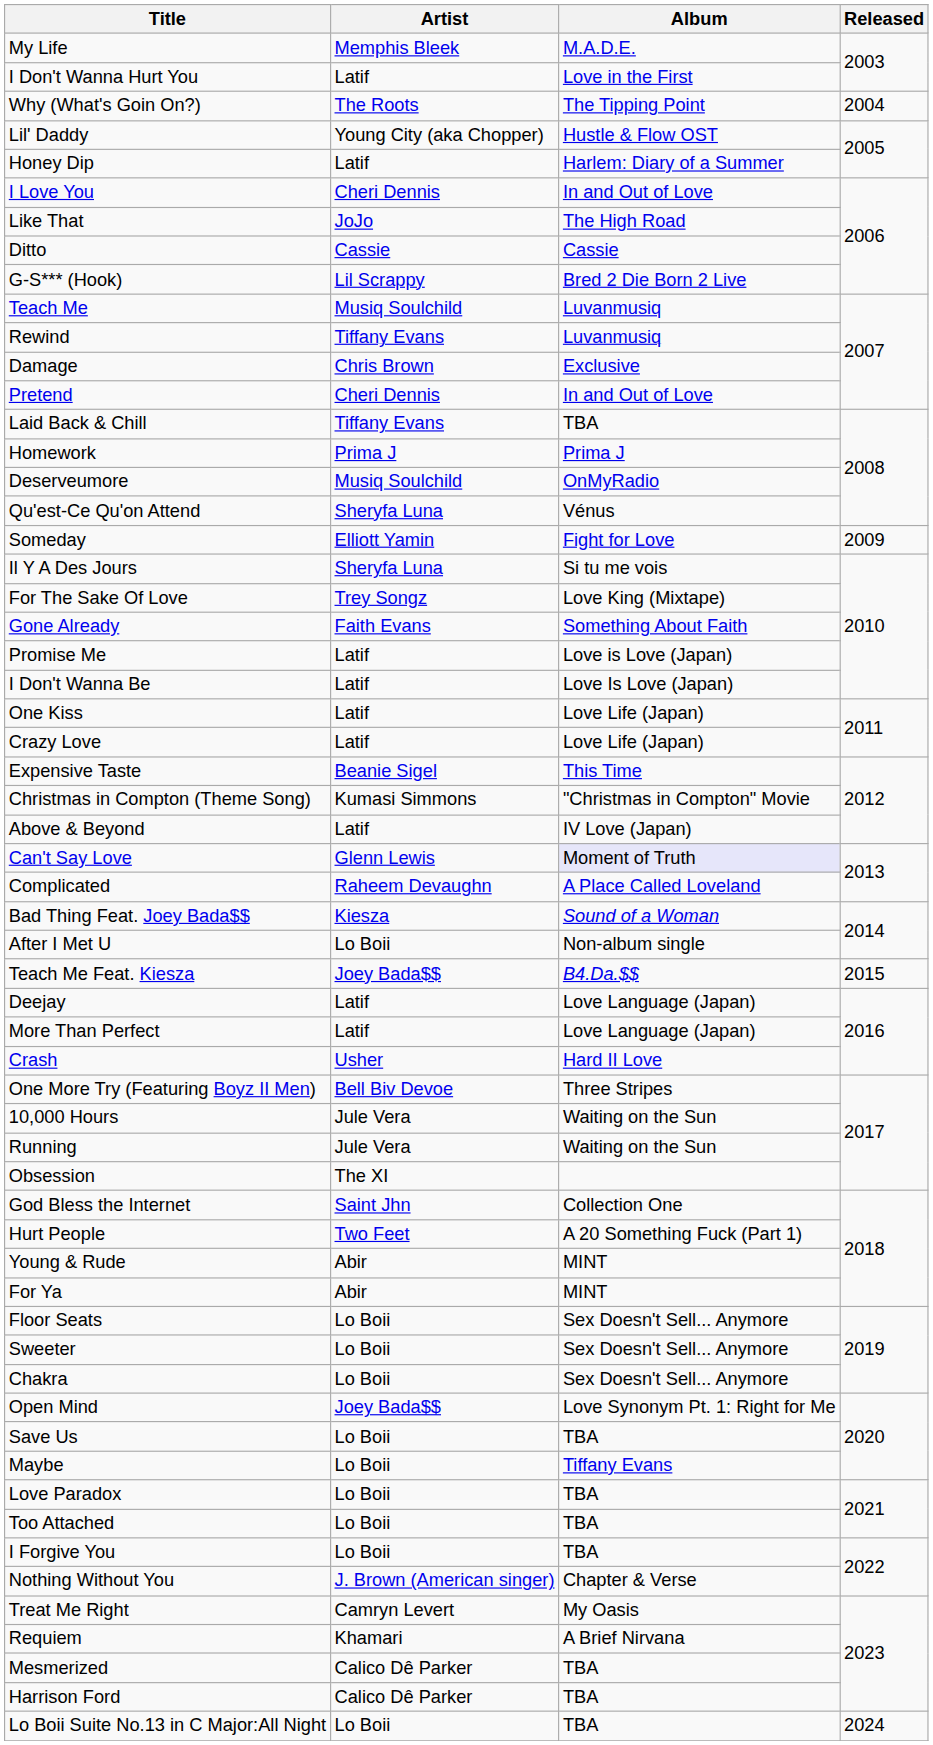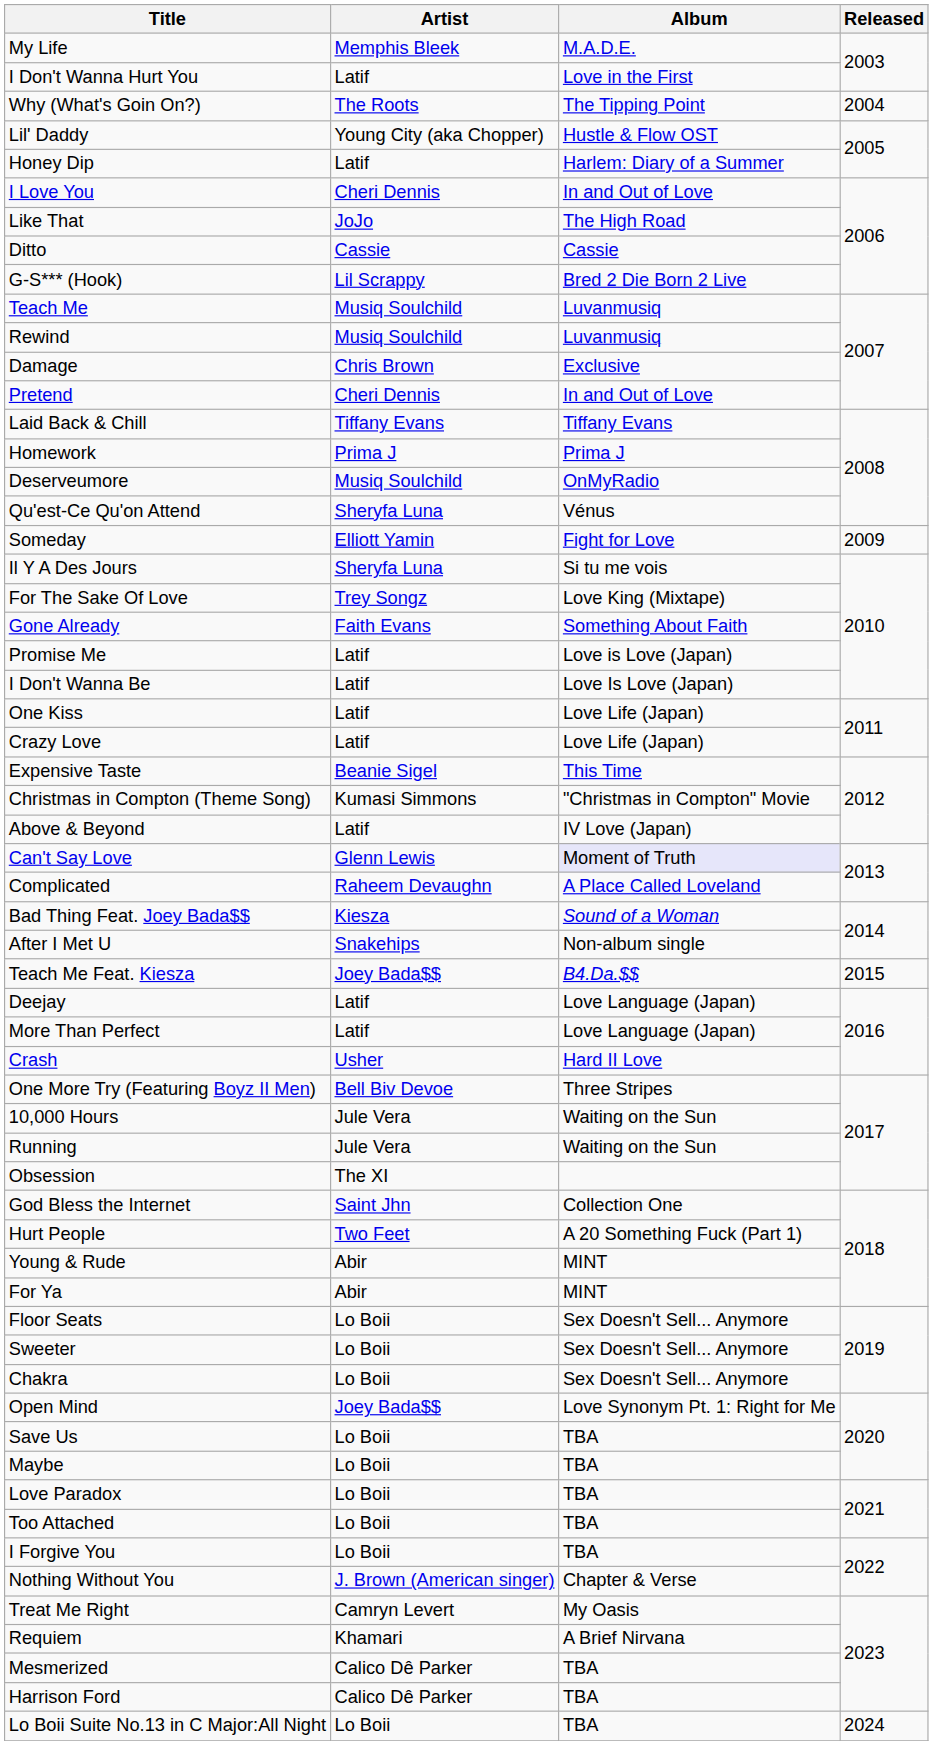 <table class="wikitable">
 <tr>
 <th>Title</th>
 <th>Artist</th>
 <th>Album</th>
 <th>Released</th>
 </tr>
 <tr>
 <td>My Life</td>
 <td><a href='#'>Memphis Bleek</a></td>
 <td><a href='#'>M.A.D.E.</a></td>
 <td rowspan="2">2003</td>
 </tr>
 <tr>
 <td>I Don't Wanna Hurt You</td>
 <td>Latif</td>
 <td><a href='#'>Love in the First</a></td>
 </tr>
 <tr>
 <td>Why (What's Goin On?)</td>
 <td><a href='#'>The Roots</a></td>
 <td><a href='#'>The Tipping Point</a></td>
 <td rowspan="1">2004</td>
 </tr>
 <tr>
 <td>Lil' Daddy</td>
 <td>Young City (aka Chopper)</td>
 <td><a href='#'>Hustle & Flow OST</a></td>
 <td rowspan="2">2005</td>
 </tr>
 <tr>
 <td>Honey Dip</td>
 <td>Latif</td>
 <td><a href='#'>Harlem: Diary of a Summer</a></td>
 </tr>
 <tr>
 <td><a href='#'>I Love You</a></td>
 <td><a href='#'>Cheri Dennis</a></td>
 <td><a href='#'>In and Out of Love</a></td>
 <td rowspan="4">2006</td>
 </tr>
 <tr>
 <td>Like That</td>
 <td><a href='#'>JoJo</a></td>
 <td><a href='#'>The High Road</a></td>
 </tr>
 <tr>
 <td>Ditto</td>
 <td><a href='#'>Cassie</a></td>
 <td><a href='#'>Cassie</a></td>
 </tr>
 <tr>
 <td>G-S*** (Hook)</td>
 <td><a href='#'>Lil Scrappy</a></td>
 <td><a href='#'>Bred 2 Die Born 2 Live</a></td>
 </tr>
 <tr>
 <td><a href='#'>Teach Me</a></td>
 <td><a href='#'>Musiq Soulchild</a></td>
 <td><a href='#'>Luvanmusiq</a></td>
 <td rowspan="4">2007</td>
 </tr>
 <tr>
 <td>Rewind</td>
-<td><a href='#'>Tiffany Evans</a></td>
+<td><a href='#'>Musiq Soulchild</a></td>
 <td><a href='#'>Luvanmusiq</a></td>
 </tr>
 <tr>
 <td>Damage</td>
 <td><a href='#'>Chris Brown</a></td>
 <td><a href='#'>Exclusive</a></td>
 </tr>
 <tr>
 <td><a href='#'>Pretend</a></td>
 <td><a href='#'>Cheri Dennis</a></td>
 <td><a href='#'>In and Out of Love</a></td>
 </tr>
 <tr>
 <td>Laid Back & Chill</td>
 <td><a href='#'>Tiffany Evans</a></td>
-<td>TBA</td>
+<td><a href='#'>Tiffany Evans</a></td>
 <td rowspan="4">2008</td>
 </tr>
 <tr>
 <td>Homework</td>
 <td><a href='#'>Prima J</a></td>
 <td><a href='#'>Prima J</a></td>
 </tr>
 <tr>
 <td>Deserveumore</td>
 <td><a href='#'>Musiq Soulchild</a></td>
 <td><a href='#'>OnMyRadio</a></td>
 </tr>
 <tr>
 <td>Qu'est-Ce Qu'on Attend</td>
 <td><a href='#'>Sheryfa Luna</a></td>
 <td>Vénus</td>
 </tr>
 <tr>
 <td>Someday</td>
 <td><a href='#'>Elliott Yamin</a></td>
 <td><a href='#'>Fight for Love</a></td>
 <td rowspan="1">2009</td>
 </tr>
 <tr>
 <td>Il Y A Des Jours</td>
 <td><a href='#'>Sheryfa Luna</a></td>
 <td>Si tu me vois</td>
 <td rowspan="5">2010</td>
 </tr>
 <tr>
 <td>For The Sake Of Love</td>
 <td><a href='#'>Trey Songz</a></td>
 <td>Love King (Mixtape)</td>
 </tr>
 <tr>
 <td><a href='#'>Gone Already</a></td>
 <td><a href='#'>Faith Evans</a></td>
 <td><a href='#'>Something About Faith</a></td>
 </tr>
 <tr>
 <td>Promise Me</td>
 <td>Latif</td>
 <td>Love is Love (Japan)</td>
 </tr>
 <tr>
 <td>I Don't Wanna Be</td>
 <td>Latif</td>
 <td>Love Is Love (Japan)</td>
 </tr>
 <tr>
 <td>One Kiss</td>
 <td>Latif</td>
 <td>Love Life (Japan)</td>
 <td rowspan="2">2011</td>
 </tr>
 <tr>
 <td>Crazy Love</td>
 <td>Latif</td>
 <td>Love Life (Japan)</td>
 </tr>
 <tr>
 <td>Expensive Taste</td>
 <td><a href='#'>Beanie Sigel</a></td>
 <td><a href='#'>This Time</a></td>
 <td rowspan="3">2012</td>
 </tr>
 <tr>
 <td>Christmas in Compton (Theme Song)</td>
 <td>Kumasi Simmons</td>
 <td>"Christmas in Compton" Movie</td>
 </tr>
 <tr>
 <td>Above & Beyond</td>
 <td>Latif</td>
 <td>IV Love (Japan)</td>
 </tr>
 <tr>
 <td><a href='#'>Can't Say Love</a></td>
 <td><a href='#'>Glenn Lewis</a></td>
 <td style="background: lavender;">Moment of Truth</td>
 <td rowspan="2">2013</td>
 </tr>
 <tr>
 <td>Complicated</td>
 <td><a href='#'>Raheem Devaughn</a></td>
 <td><a href='#'>A Place Called Loveland</a></td>
 </tr>
 <tr>
 <td>Bad Thing Feat. <a href='#'>Joey Bada$$</a></td>
 <td><a href='#'>Kiesza</a></td>
 <td><em><a href='#'>Sound of a Woman</a></em></td>
 <td rowspan="2">2014</td>
 </tr>
 <tr>
 <td>After I Met U</td>
-<td>Lo Boii</td>
+<td><a href='#'>Snakehips</a></td>
 <td>Non-album single</td>
 </tr>
 <tr>
 <td>Teach Me Feat. <a href='#'>Kiesza</a></td>
 <td><a href='#'>Joey Bada$$</a></td>
 <td><em><a href='#'>B4.Da.$$</a></em></td>
 <td rowspan="1">2015</td>
 </tr>
 <tr>
 <td>Deejay</td>
 <td>Latif</td>
 <td>Love Language (Japan)</td>
 <td rowspan="3">2016</td>
 </tr>
 <tr>
 <td>More Than Perfect</td>
 <td>Latif</td>
 <td>Love Language (Japan)</td>
 </tr>
 <tr>
 <td><a href='#'>Crash</a></td>
 <td><a href='#'>Usher</a></td>
 <td><a href='#'>Hard II Love</a></td>
 </tr>
 <tr>
 <td>One More Try (Featuring <a href='#'>Boyz II Men</a>)</td>
 <td><a href='#'>Bell Biv Devoe</a></td>
 <td>Three Stripes</td>
 <td rowspan="4">2017</td>
 </tr>
 <tr>
 <td>10,000 Hours</td>
 <td>Jule Vera</td>
 <td>Waiting on the Sun</td>
 </tr>
 <tr>
 <td>Running</td>
 <td>Jule Vera</td>
 <td>Waiting on the Sun</td>
 </tr>
 <tr>
 <td>Obsession</td>
 <td>The XI</td>
 <td></td>
 </tr>
 <tr>
 <td>God Bless the Internet</td>
 <td><a href='#'>Saint Jhn</a></td>
 <td>Collection One</td>
 <td rowspan="4">2018</td>
 </tr>
 <tr>
 <td>Hurt People</td>
 <td><a href='#'>Two Feet</a></td>
 <td>A 20 Something Fuck (Part 1)</td>
 </tr>
 <tr>
 <td>Young & Rude</td>
 <td>Abir</td>
 <td>MINT</td>
 </tr>
 <tr>
 <td>For Ya</td>
 <td>Abir</td>
 <td>MINT</td>
 </tr>
 <tr>
 <td>Floor Seats</td>
 <td>Lo Boii</td>
 <td>Sex Doesn't Sell... Anymore</td>
 <td rowspan="3">2019</td>
 </tr>
 <tr>
 <td>Sweeter</td>
 <td>Lo Boii</td>
 <td>Sex Doesn't Sell... Anymore</td>
 </tr>
 <tr>
 <td>Chakra</td>
 <td>Lo Boii</td>
 <td>Sex Doesn't Sell... Anymore</td>
 </tr>
 <tr>
 <td>Open Mind</td>
 <td><a href='#'>Joey Bada$$</a></td>
 <td>Love Synonym Pt. 1: Right for Me</td>
 <td rowspan="3">2020</td>
 </tr>
 <tr>
 <td>Save Us</td>
 <td>Lo Boii</td>
 <td>TBA</td>
 </tr>
 <tr>
 <td>Maybe</td>
 <td>Lo Boii</td>
-<td><a href='#'>Tiffany Evans</a></td>
+<td>TBA</td>
 </tr>
 <tr>
 <td>Love Paradox</td>
 <td>Lo Boii</td>
 <td>TBA</td>
 <td rowspan="2">2021</td>
 </tr>
 <tr>
 <td>Too Attached</td>
 <td>Lo Boii</td>
 <td>TBA</td>
 </tr>
 <tr>
 <td>I Forgive You</td>
 <td>Lo Boii</td>
 <td>TBA</td>
 <td rowspan="2">2022</td>
 </tr>
 <tr>
 <td>Nothing Without You</td>
 <td><a href='#'>J. Brown (American singer)</a></td>
 <td>Chapter & Verse</td>
 </tr>
 <tr>
 <td>Treat Me Right</td>
 <td>Camryn Levert</td>
 <td>My Oasis</td>
 <td rowspan="4">2023</td>
 </tr>
 <tr>
 <td>Requiem</td>
 <td>Khamari</td>
 <td>A Brief Nirvana</td>
 </tr>
 <tr>
 <td>Mesmerized</td>
 <td>Calico Dê Parker</td>
 <td>TBA</td>
 </tr>
 <tr>
 <td>Harrison Ford</td>
 <td>Calico Dê Parker</td>
 <td>TBA</td>
 </tr>
 <tr>
 <td>Lo Boii Suite No.13 in C Major:All Night</td>
 <td>Lo Boii</td>
 <td>TBA</td>
 <td rowspan="4">2024</td>
 </tr>
 </table>
